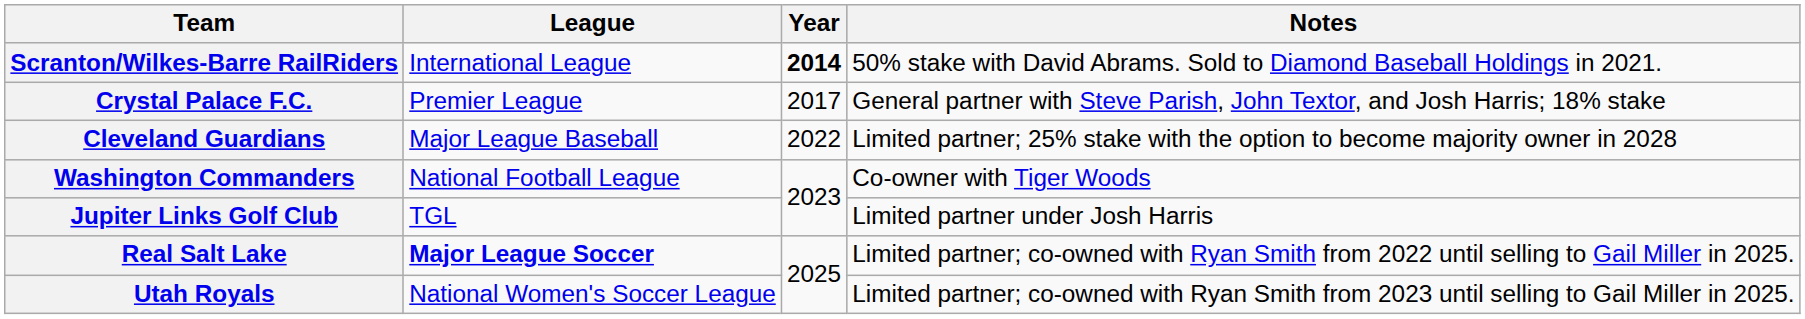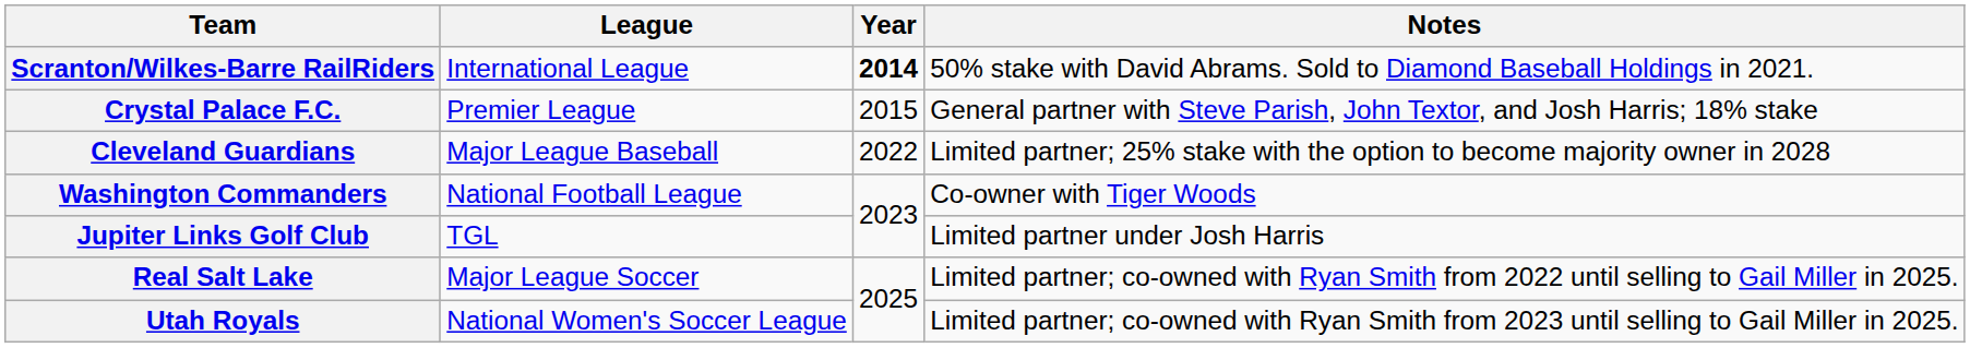 <table class="wikitable sortable"  width="auto">
 <tr>
 <th scope="col">Team</th>
 <th scope="col">League</th>
 <th scope="col">Year</th>
 <th scope="col">Notes</th>
 </tr>
 <tr>
 <th scope=rowgroup><a href='#'>Scranton/Wilkes-Barre RailRiders</a></th>
 <td><a href='#'>International League</a></td>
 <td><strong>2014</strong></td>
 <td>50% stake with David Abrams. Sold to <a href='#'>Diamond Baseball Holdings</a> in 2021.</td>
 </tr>
 <tr>
 <th scope=rowgroup><a href='#'>Crystal Palace F.C.</a></th>
 <td><a href='#'>Premier League</a></td>
-<td>2017</td>
+<td>2015</td>
 <td>General partner with <a href='#'>Steve Parish</a>, <a href='#'>John Textor</a>, and Josh Harris; 18% stake</td>
 </tr>
 <tr>
 <th scope=rowgroup><a href='#'>Cleveland Guardians</a></th>
 <td><a href='#'>Major League Baseball</a></td>
 <td>2022</td>
 <td>Limited partner; 25% stake with the option to become majority owner in 2028</td>
 </tr>
 <tr>
 <th scope=rowgroup><a href='#'>Washington Commanders</a></th>
 <td><a href='#'>National Football League</a></td>
 <td rowspan="2">2023</td>
 <td>Co-owner with <a href='#'>Tiger Woods</a></td>
 </tr>
 <tr>
 <th scope=rowgroup><a href='#'>Jupiter Links Golf Club</a></th>
 <td><a href='#'>TGL</a></td>
 <td>Limited partner under Josh Harris</td>
 </tr>
 <tr>
 <th scope=rowgroup><a href='#'>Real Salt Lake</a></th>
-<td><strong><a href='#'>Major League Soccer</a></strong></td>
+<td><a href='#'>Major League Soccer</a></td>
 <td rowspan="2">2025</td>
 <td>Limited partner; co-owned with <a href='#'>Ryan Smith</a> from 2022 until selling to <a href='#'>Gail Miller</a> in 2025.</td>
 </tr>
 <tr>
 <th scope=rowgroup><a href='#'>Utah Royals</a></th>
 <td><a href='#'>National Women's Soccer League</a></td>
 <td>Limited partner; co-owned with Ryan Smith from 2023 until selling to Gail Miller in 2025.</td>
 </tr>
 </table>
